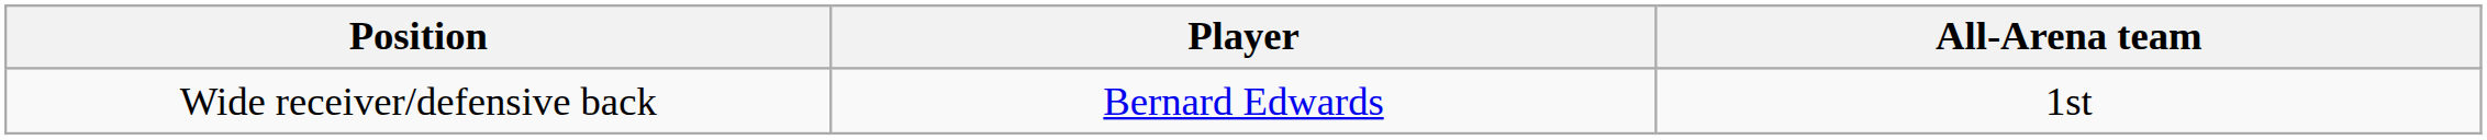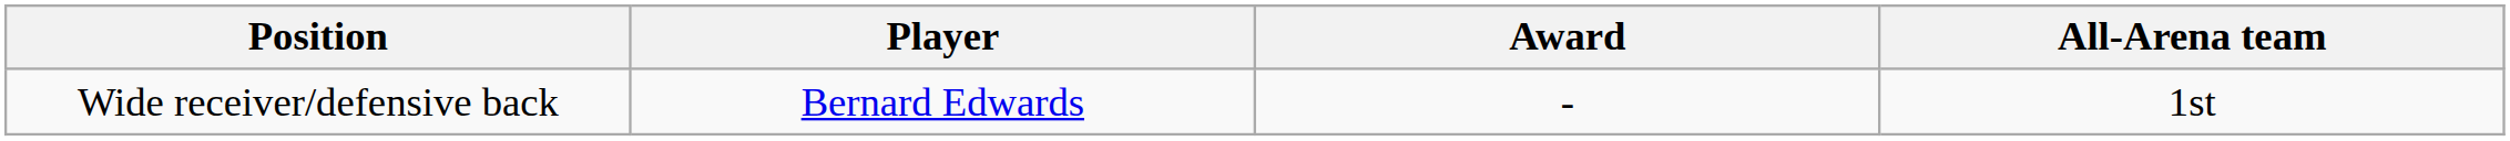 <table class="wikitable sortable">
 <tr>
 <th bgcolor="#DDDDFF" width="20%">Position</th>
 <th bgcolor="#DDDDFF" width="20%">Player</th>
+<th bgcolor="#DDDDFF" width="20%">Award</th>
 <th bgcolor="#DDDDFF" width="20%">All-Arena team</th>
 </tr>
 <tr align="center">
 <td>Wide receiver/defensive back</td>
 <td><a href='#'>Bernard Edwards</a></td>
+<td>-</td>
 <td>1st</td>
 </tr>
 </table>
